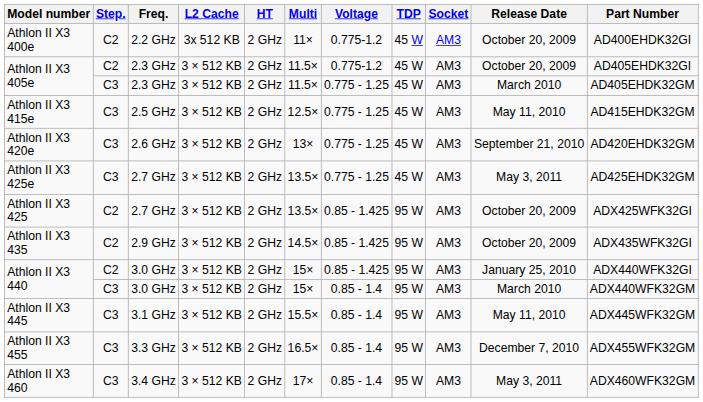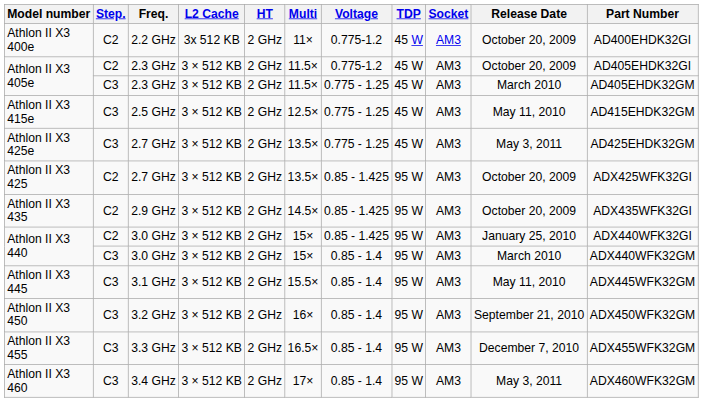 <table class="wikitable" style="text-align: center">
 <tr>
 <th>Model number</th>
 <th><a href='#'>Step.</a></th>
 <th>Freq.</th>
 <th><a href='#'>L2 Cache</a></th>
 <th><a href='#'>HT</a></th>
 <th><a href='#'>Multi</a></th>
 <th><a href='#'>Voltage</a></th>
 <th><a href='#'>TDP</a></th>
 <th><a href='#'>Socket</a></th>
 <th>Release Date</th>
 <th>Part Number</th>
 </tr>
 <tr>
 <td style="text-align: left" width="105 px">Athlon II X3 400e</td>
 <td>C2</td>
 <td>2.2 GHz</td>
 <td>3x 512 KB</td>
 <td>2 GHz</td>
 <td>11×</td>
 <td>0.775-1.2</td>
 <td>45 <a href='#'>W</a></td>
 <td><a href='#'>AM3</a></td>
 <td>October 20, 2009</td>
 <td>AD400EHDK32GI</td>
 </tr>
 <tr>
 <td style="text-align: left" rowspan="2">Athlon II X3 405e</td>
 <td>C2</td>
 <td>2.3 GHz</td>
 <td>3 × 512 KB</td>
 <td>2 GHz</td>
 <td>11.5×</td>
 <td>0.775-1.2</td>
 <td>45 W</td>
 <td>AM3</td>
 <td>October 20, 2009</td>
 <td>AD405EHDK32GI</td>
 </tr>
 <tr>
 <td>C3</td>
 <td>2.3 GHz</td>
 <td>3 × 512 KB</td>
 <td>2 GHz</td>
 <td>11.5×</td>
 <td>0.775 - 1.25</td>
 <td>45 W</td>
 <td>AM3</td>
 <td>March 2010</td>
 <td>AD405EHDK32GM</td>
 </tr>
 <tr>
 <td style="text-align: left">Athlon II X3 415e</td>
 <td>C3</td>
 <td>2.5 GHz</td>
 <td>3 × 512 KB</td>
 <td>2 GHz</td>
 <td>12.5×</td>
 <td>0.775 - 1.25</td>
 <td>45 W</td>
 <td>AM3</td>
 <td>May 11, 2010</td>
 <td>AD415EHDK32GM</td>
-</tr>
-<tr>
-<td style="text-align: left">Athlon II X3 420e</td>
-<td>C3</td>
-<td>2.6 GHz</td>
-<td>3 × 512 KB</td>
-<td>2 GHz</td>
-<td>13×</td>
-<td>0.775 - 1.25</td>
-<td>45 W</td>
-<td>AM3</td>
-<td>September 21, 2010</td>
-<td>AD420EHDK32GM</td>
 </tr>
 <tr>
 <td style="text-align: left">Athlon II X3 425e</td>
 <td>C3</td>
 <td>2.7 GHz</td>
 <td>3 × 512 KB</td>
 <td>2 GHz</td>
 <td>13.5×</td>
 <td>0.775 - 1.25</td>
 <td>45 W</td>
 <td>AM3</td>
 <td>May 3, 2011</td>
 <td>AD425EHDK32GM</td>
 </tr>
 <tr>
 <td style="text-align: left">Athlon II X3 425</td>
 <td>C2</td>
 <td>2.7 GHz</td>
 <td>3 × 512 KB</td>
 <td>2 GHz</td>
 <td>13.5×</td>
 <td>0.85 - 1.425</td>
 <td>95 W</td>
 <td>AM3</td>
 <td>October 20, 2009</td>
 <td>ADX425WFK32GI</td>
 </tr>
 <tr>
 <td style="text-align: left">Athlon II X3 435</td>
 <td>C2</td>
 <td>2.9 GHz</td>
 <td>3 × 512 KB</td>
 <td>2 GHz</td>
 <td>14.5×</td>
 <td>0.85 - 1.425</td>
 <td>95 W</td>
 <td>AM3</td>
 <td>October 20, 2009</td>
 <td>ADX435WFK32GI</td>
 </tr>
 <tr>
 <td style="text-align: left" rowspan="2">Athlon II X3 440</td>
 <td>C2</td>
 <td>3.0 GHz</td>
 <td>3 × 512 KB</td>
 <td>2 GHz</td>
 <td>15×</td>
 <td>0.85 - 1.425</td>
 <td>95 W</td>
 <td>AM3</td>
 <td>January 25, 2010</td>
 <td>ADX440WFK32GI</td>
 </tr>
 <tr>
 <td>C3</td>
 <td>3.0 GHz</td>
 <td>3 × 512 KB</td>
 <td>2 GHz</td>
 <td>15×</td>
 <td>0.85 - 1.4</td>
 <td>95 W</td>
 <td>AM3</td>
 <td>March 2010</td>
 <td>ADX440WFK32GM</td>
 </tr>
 <tr>
 <td style="text-align: left">Athlon II X3 445</td>
 <td>C3</td>
 <td>3.1 GHz</td>
 <td>3 × 512 KB</td>
 <td>2 GHz</td>
 <td>15.5×</td>
 <td>0.85 - 1.4</td>
 <td>95 W</td>
 <td>AM3</td>
 <td>May 11, 2010</td>
 <td>ADX445WFK32GM</td>
 </tr>
 <tr>
+<td style="text-align: left">Athlon II X3 450</td>
+<td>C3</td>
+<td>3.2 GHz</td>
+<td>3 × 512 KB</td>
+<td>2 GHz</td>
+<td>16×</td>
+<td>0.85 - 1.4</td>
+<td>95 W</td>
+<td>AM3</td>
+<td>September 21, 2010</td>
+<td>ADX450WFK32GM</td>
+</tr>
+<tr>
 <td style="text-align: left">Athlon II X3 455</td>
 <td>C3</td>
 <td>3.3 GHz</td>
 <td>3 × 512 KB</td>
 <td>2 GHz</td>
 <td>16.5×</td>
 <td>0.85 - 1.4</td>
 <td>95 W</td>
 <td>AM3</td>
 <td>December 7, 2010</td>
 <td>ADX455WFK32GM</td>
 </tr>
 <tr>
 <td style="text-align: left">Athlon II X3 460</td>
 <td>C3</td>
 <td>3.4 GHz</td>
 <td>3 × 512 KB</td>
 <td>2 GHz</td>
 <td>17×</td>
 <td>0.85 - 1.4</td>
 <td>95 W</td>
 <td>AM3</td>
 <td>May 3, 2011</td>
 <td>ADX460WFK32GM</td>
 </tr>
 </table>
